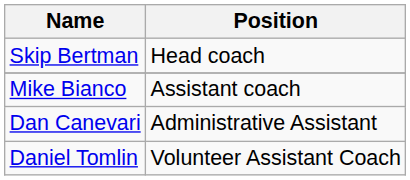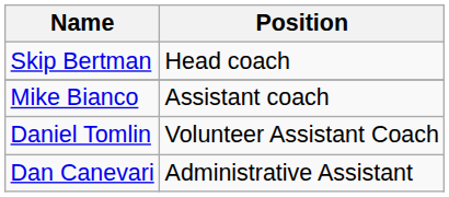 <table class="wikitable">
 <tr>
 <th>Name</th>
 <th>Position</th>
 </tr>
 <tr>
 <td><a href='#'>Skip Bertman</a></td>
 <td>Head coach</td>
 </tr>
 <tr>
 </tr>
 <tr Assistant Coach>
 <td><a href='#'>Mike Bianco</a></td>
 <td>Assistant coach</td>
 </tr>
 <tr>
+<td><a href='#'>Daniel Tomlin</a></td>
+<td>Volunteer Assistant Coach</td>
+</tr>
+<tr>
 <td><a href='#'>Dan Canevari</a></td>
 <td>Administrative Assistant</td>
 </tr>
-<tr>
-<td><a href='#'>Daniel Tomlin</a></td>
-<td>Volunteer Assistant Coach</td>
-</tr>
 </table>
